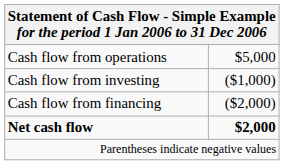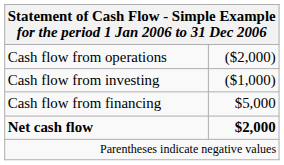 <table class="wikitable" style="float:right; margin: 0 0 0 10px">
 <tr>
 <th colspan="2"><strong>Statement of Cash Flow - Simple Example</strong><br><em>for the period 1 Jan 2006 to 31 Dec 2006</em></th>
 </tr>
 <tr>
 <td>Cash flow from operations</td>
-<td align="right">$5,000</td>
+<td align="right">($2,000)</td>
 </tr>
 <tr>
 <td>Cash flow from investing</td>
 <td align="right">($1,000)</td>
 </tr>
 <tr>
 <td>Cash flow from financing</td>
-<td align="right">($2,000)</td>
+<td align="right">$5,000</td>
 </tr>
 <tr>
 <td><strong>Net cash flow</strong></td>
 <td align="right"><strong>$2,000</strong></td>
 </tr>
 <tr>
 <td colspan="2" style="font-size:small;text-align:right">Parentheses indicate negative values</td>
 </tr>
 </table>
